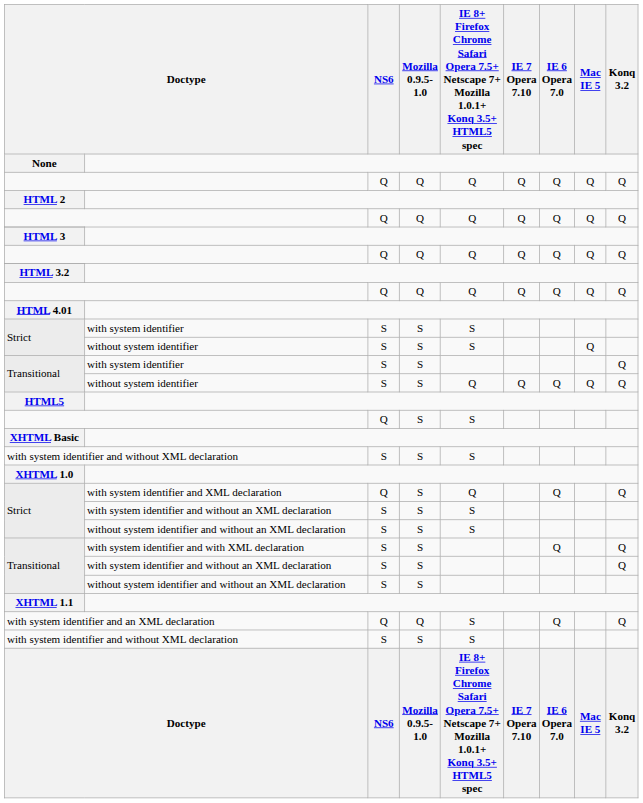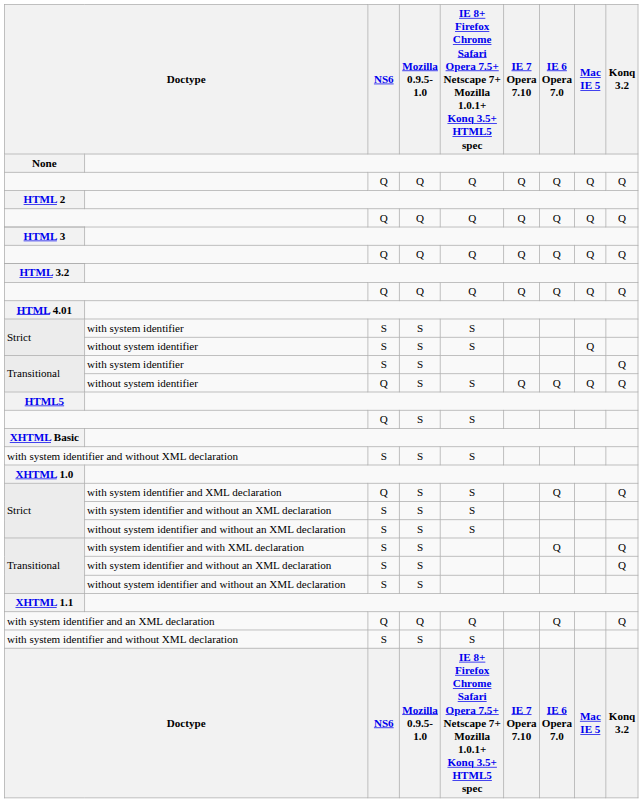 <table class="wikitable" style="font-size: 0.95em; text-align: center; width: auto;">
 <tr>
 <th colspan="2">Doctype</th>
 <th style="width:5%"><a href='#'>NS6</a></th>
 <th style="width:5%"><a href='#'>Mozilla</a> 0.9.5-1.0</th>
 <th style="width:10%"><a href='#'>IE 8+</a><br><a href='#'>Firefox</a><br><a href='#'>Chrome</a><br><a href='#'>Safari</a><br><a href='#'>Opera 7.5+</a><br>Netscape 7+<br>Mozilla 1.0.1+<br><a href='#'>Konq 3.5+</a><br><a href='#'>HTML5</a> spec</th>
 <th style="width:5%"><a href='#'>IE 7</a><br>Opera 7.10</th>
 <th style="width:5%"><a href='#'>IE 6</a><br>Opera 7.0</th>
 <th style="width:5%"><a href='#'>Mac IE 5</a></th>
 <th style="width:5%">Konq 3.2</th>
 </tr>
 <tr>
 <th>None</th>
 </tr>
 <tr>
 <td style="text-align:left" colspan="2"></td>
 <td> Q</td>
 <td> Q</td>
 <td> Q</td>
 <td> Q</td>
 <td> Q</td>
 <td> Q</td>
 <td> Q</td>
 </tr>
 <tr>
 <th><a href='#'>HTML</a> 2</th>
 </tr>
 <tr>
 <td style="text-align:left" colspan="2"></td>
 <td> Q</td>
 <td> Q</td>
 <td> Q</td>
 <td> Q</td>
 <td> Q</td>
 <td> Q</td>
 <td> Q</td>
 </tr>
 <tr>
 </tr>
 <tr>
 <th><a href='#'>HTML</a> 3</th>
 </tr>
 <tr>
 <td style="text-align:left" colspan="2"></td>
 <td> Q</td>
 <td> Q</td>
 <td> Q</td>
 <td> Q</td>
 <td> Q</td>
 <td> Q</td>
 <td> Q</td>
 </tr>
 <tr>
 </tr>
 <tr>
 <th><a href='#'>HTML</a> 3.2</th>
 </tr>
 <tr>
 <td style="text-align:left" colspan="2"></td>
 <td> Q</td>
 <td> Q</td>
 <td> Q</td>
 <td> Q</td>
 <td> Q</td>
 <td> Q</td>
 <td> Q</td>
 </tr>
 <tr>
 <th><a href='#'>HTML</a> 4.01</th>
 </tr>
 <tr>
 <td style="background: #ececec; text-align:left" rowspan="2">Strict</td>
 <td style="text-align:left">with system identifier<br></td>
 <td> S</td>
 <td> S</td>
 <td> S</td>
 <td></td>
 <td></td>
 <td></td>
 <td></td>
 </tr>
 <tr>
 <td style="text-align:left">without system identifier<br></td>
 <td> S</td>
 <td> S</td>
 <td> S</td>
 <td></td>
 <td></td>
 <td> Q</td>
 <td></td>
 </tr>
 <tr>
 <td style="background: #ececec; text-align:left" rowspan="2">Transitional</td>
 <td style="text-align:left">with system identifier<br></td>
 <td> S</td>
 <td> S</td>
 <td></td>
 <td></td>
 <td></td>
 <td></td>
 <td> Q</td>
 </tr>
 <tr>
 <td style="text-align:left">without system identifier<br></td>
+<td> Q</td>
 <td> S</td>
 <td> S</td>
-<td> Q</td>
 <td> Q</td>
 <td> Q</td>
 <td> Q</td>
 <td> Q</td>
 </tr>
 <tr>
 <th><a href='#'>HTML5</a></th>
 </tr>
 <tr>
 <td style="text-align:left" colspan="2"></td>
 <td> Q</td>
 <td> S</td>
 <td> S</td>
 <td></td>
 <td></td>
 <td></td>
 <td></td>
 </tr>
 <tr>
 <th><a href='#'>XHTML</a> Basic</th>
 </tr>
 <tr>
 <td style="text-align:left" colspan="2">with system identifier and without XML declaration<br></td>
 <td> S</td>
 <td> S</td>
 <td> S</td>
 <td></td>
 <td></td>
 <td></td>
 <td></td>
 </tr>
 <tr>
 <th><a href='#'>XHTML</a> 1.0</th>
 </tr>
 <tr>
 <td style="background: #ececec; text-align:left" rowspan="3">Strict</td>
 <td style="text-align:left">with system identifier and XML declaration<br></td>
 <td> Q</td>
 <td> S</td>
-<td> Q</td>
+<td> S</td>
 <td></td>
 <td> Q</td>
 <td></td>
 <td> Q</td>
 </tr>
 <tr>
 <td style="text-align:left">with system identifier and without an XML declaration<br></td>
 <td> S</td>
 <td> S</td>
 <td> S</td>
 <td></td>
 <td></td>
 <td></td>
 <td></td>
 </tr>
 <tr>
 <td style="text-align:left">without system identifier and without an XML declaration<br></td>
 <td> S</td>
 <td> S</td>
 <td> S</td>
 <td></td>
 <td></td>
 <td></td>
 <td></td>
 </tr>
 <tr>
 <td style="background: #ececec;text-align:left" rowspan="3">Transitional</td>
 <td style="text-align:left">with system identifier and with XML declaration<br></td>
 <td> S</td>
 <td> S</td>
 <td></td>
 <td></td>
 <td> Q</td>
 <td></td>
 <td> Q</td>
 </tr>
 <tr>
 <td style="text-align:left">with system identifier and without an XML declaration<br></td>
 <td> S</td>
 <td> S</td>
 <td></td>
 <td></td>
 <td></td>
 <td></td>
 <td> Q</td>
 </tr>
 <tr>
 <td style="text-align:left">without system identifier and without an XML declaration<br></td>
 <td> S</td>
 <td> S</td>
 <td></td>
 <td></td>
 <td></td>
 <td></td>
 <td></td>
 </tr>
 <tr>
 <th><a href='#'>XHTML</a> 1.1</th>
 </tr>
 <tr>
 <td style="text-align:left" colspan="2">with system identifier and an XML declaration<br></td>
 <td> Q</td>
 <td> Q</td>
-<td> S</td>
+<td> Q</td>
 <td></td>
 <td> Q</td>
 <td></td>
 <td> Q</td>
 </tr>
 <tr>
 <td style="text-align:left" colspan="2">with system identifier and without XML declaration<br></td>
 <td> S</td>
 <td> S</td>
 <td> S</td>
 <td></td>
 <td></td>
 <td></td>
 <td></td>
 </tr>
 <tr>
 <th colspan="2">Doctype</th>
 <th style="width:5%"><a href='#'>NS6</a></th>
 <th style="width:5%"><a href='#'>Mozilla</a> 0.9.5-1.0</th>
 <th style="width:10%"><a href='#'>IE 8+</a><br><a href='#'>Firefox</a><br><a href='#'>Chrome</a><br><a href='#'>Safari</a><br><a href='#'>Opera 7.5+</a><br>Netscape 7+<br>Mozilla 1.0.1+<br><a href='#'>Konq 3.5+</a><br><a href='#'>HTML5</a> spec</th>
 <th style="width:5%"><a href='#'>IE 7</a><br>Opera 7.10</th>
 <th style="width:5%"><a href='#'>IE 6</a><br>Opera 7.0</th>
 <th style="width:5%"><a href='#'>Mac IE 5</a></th>
 <th style="width:5%">Konq 3.2</th>
 </tr>
 </table>
